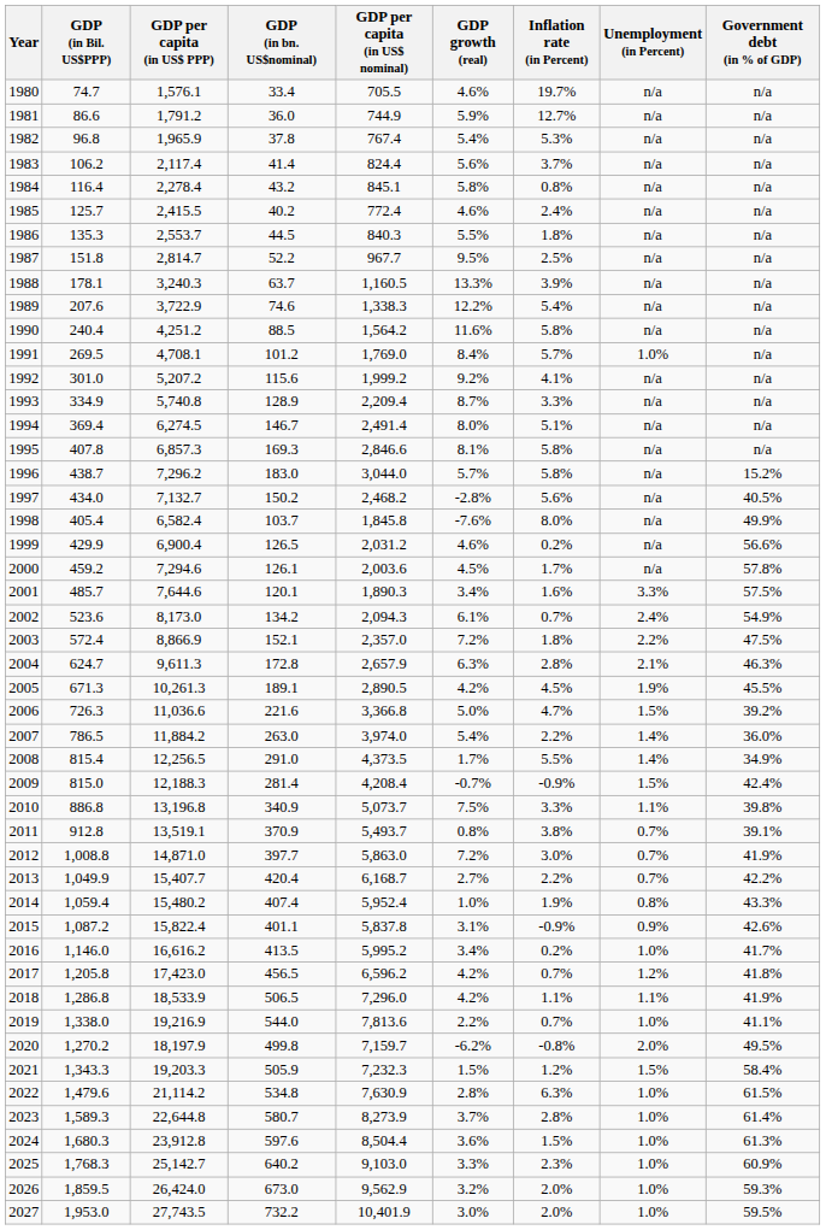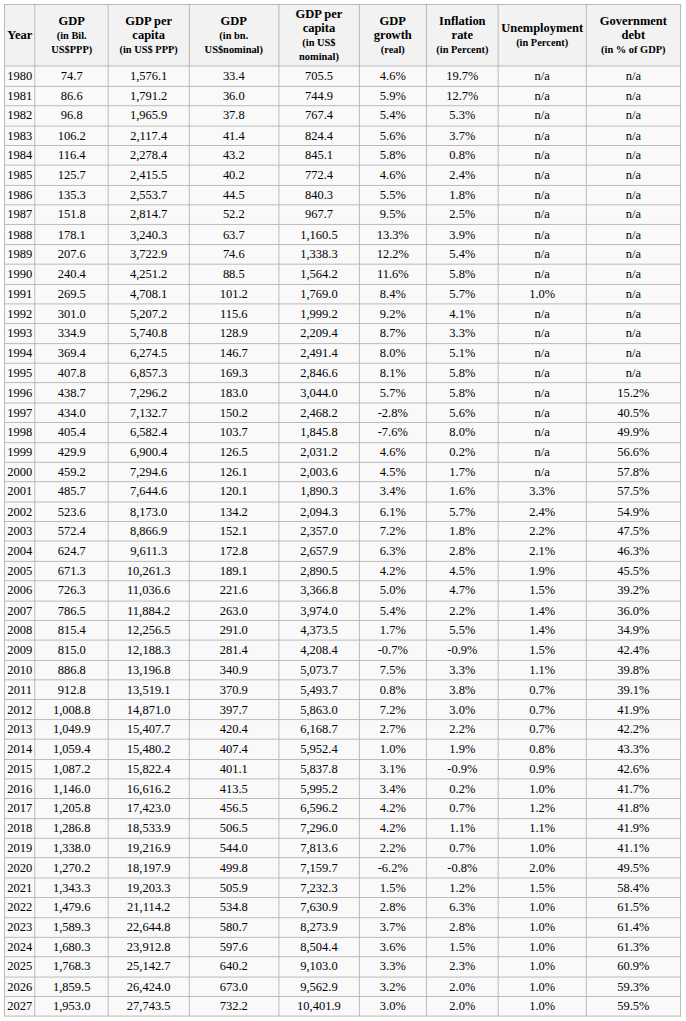 <table class="wikitable sortable sticky-header" style="text-align:center;">
 <tr>
 <th>Year</th>
 <th>GDP<br><small>(in Bil. US$PPP)</small></th>
 <th>GDP per capita<br><small>(in US$ PPP)</small></th>
 <th>GDP<br><small>(in bn. US$nominal)</small></th>
 <th>GDP per capita<br><small>(in US$ nominal)</small></th>
 <th>GDP growth<br><small>(real)</small></th>
 <th>Inflation rate<br><small>(in Percent)</small></th>
 <th>Unemployment<br><small>(in Percent)</small></th>
 <th>Government debt<br><small>(in % of GDP)</small></th>
 </tr>
 <tr>
 <td>1980</td>
 <td>74.7</td>
 <td>1,576.1</td>
 <td>33.4</td>
 <td>705.5</td>
 <td>4.6%</td>
 <td>19.7%</td>
 <td>n/a</td>
 <td>n/a</td>
 </tr>
 <tr>
 <td>1981</td>
 <td>86.6</td>
 <td>1,791.2</td>
 <td>36.0</td>
 <td>744.9</td>
 <td>5.9%</td>
 <td>12.7%</td>
 <td>n/a</td>
 <td>n/a</td>
 </tr>
 <tr>
 <td>1982</td>
 <td>96.8</td>
 <td>1,965.9</td>
 <td>37.8</td>
 <td>767.4</td>
 <td>5.4%</td>
 <td>5.3%</td>
 <td>n/a</td>
 <td>n/a</td>
 </tr>
 <tr>
 <td>1983</td>
 <td>106.2</td>
 <td>2,117.4</td>
 <td>41.4</td>
 <td>824.4</td>
 <td>5.6%</td>
 <td>3.7%</td>
 <td>n/a</td>
 <td>n/a</td>
 </tr>
 <tr>
 <td>1984</td>
 <td>116.4</td>
 <td>2,278.4</td>
 <td>43.2</td>
 <td>845.1</td>
 <td>5.8%</td>
 <td>0.8%</td>
 <td>n/a</td>
 <td>n/a</td>
 </tr>
 <tr>
 <td>1985</td>
 <td>125.7</td>
 <td>2,415.5</td>
 <td>40.2</td>
 <td>772.4</td>
 <td>4.6%</td>
 <td>2.4%</td>
 <td>n/a</td>
 <td>n/a</td>
 </tr>
 <tr>
 <td>1986</td>
 <td>135.3</td>
 <td>2,553.7</td>
 <td>44.5</td>
 <td>840.3</td>
 <td>5.5%</td>
 <td>1.8%</td>
 <td>n/a</td>
 <td>n/a</td>
 </tr>
 <tr>
 <td>1987</td>
 <td>151.8</td>
 <td>2,814.7</td>
 <td>52.2</td>
 <td>967.7</td>
 <td>9.5%</td>
 <td>2.5%</td>
 <td>n/a</td>
 <td>n/a</td>
 </tr>
 <tr>
 <td>1988</td>
 <td>178.1</td>
 <td>3,240.3</td>
 <td>63.7</td>
 <td>1,160.5</td>
 <td>13.3%</td>
 <td>3.9%</td>
 <td>n/a</td>
 <td>n/a</td>
 </tr>
 <tr>
 <td>1989</td>
 <td>207.6</td>
 <td>3,722.9</td>
 <td>74.6</td>
 <td>1,338.3</td>
 <td>12.2%</td>
 <td>5.4%</td>
 <td>n/a</td>
 <td>n/a</td>
 </tr>
 <tr>
 <td>1990</td>
 <td>240.4</td>
 <td>4,251.2</td>
 <td>88.5</td>
 <td>1,564.2</td>
 <td>11.6%</td>
 <td>5.8%</td>
 <td>n/a</td>
 <td>n/a</td>
 </tr>
 <tr>
 <td>1991</td>
 <td>269.5</td>
 <td>4,708.1</td>
 <td>101.2</td>
 <td>1,769.0</td>
 <td>8.4%</td>
 <td>5.7%</td>
 <td>1.0%</td>
 <td>n/a</td>
 </tr>
 <tr>
 <td>1992</td>
 <td>301.0</td>
 <td>5,207.2</td>
 <td>115.6</td>
 <td>1,999.2</td>
 <td>9.2%</td>
 <td>4.1%</td>
 <td>n/a</td>
 <td>n/a</td>
 </tr>
 <tr>
 <td>1993</td>
 <td>334.9</td>
 <td>5,740.8</td>
 <td>128.9</td>
 <td>2,209.4</td>
 <td>8.7%</td>
 <td>3.3%</td>
 <td>n/a</td>
 <td>n/a</td>
 </tr>
 <tr>
 <td>1994</td>
 <td>369.4</td>
 <td>6,274.5</td>
 <td>146.7</td>
 <td>2,491.4</td>
 <td>8.0%</td>
 <td>5.1%</td>
 <td>n/a</td>
 <td>n/a</td>
 </tr>
 <tr>
 <td>1995</td>
 <td>407.8</td>
 <td>6,857.3</td>
 <td>169.3</td>
 <td>2,846.6</td>
 <td>8.1%</td>
 <td>5.8%</td>
 <td>n/a</td>
 <td>n/a</td>
 </tr>
 <tr>
 <td>1996</td>
 <td>438.7</td>
 <td>7,296.2</td>
 <td>183.0</td>
 <td>3,044.0</td>
 <td>5.7%</td>
 <td>5.8%</td>
 <td>n/a</td>
 <td>15.2%</td>
 </tr>
 <tr>
 <td>1997</td>
 <td>434.0</td>
 <td>7,132.7</td>
 <td>150.2</td>
 <td>2,468.2</td>
 <td>-2.8%</td>
 <td>5.6%</td>
 <td>n/a</td>
 <td>40.5%</td>
 </tr>
 <tr>
 <td>1998</td>
 <td>405.4</td>
 <td>6,582.4</td>
 <td>103.7</td>
 <td>1,845.8</td>
 <td>-7.6%</td>
 <td>8.0%</td>
 <td>n/a</td>
 <td>49.9%</td>
 </tr>
 <tr>
 <td>1999</td>
 <td>429.9</td>
 <td>6,900.4</td>
 <td>126.5</td>
 <td>2,031.2</td>
 <td>4.6%</td>
 <td>0.2%</td>
 <td>n/a</td>
 <td>56.6%</td>
 </tr>
 <tr>
 <td>2000</td>
 <td>459.2</td>
 <td>7,294.6</td>
 <td>126.1</td>
 <td>2,003.6</td>
 <td>4.5%</td>
 <td>1.7%</td>
 <td>n/a</td>
 <td>57.8%</td>
 </tr>
 <tr>
 <td>2001</td>
 <td>485.7</td>
 <td>7,644.6</td>
 <td>120.1</td>
 <td>1,890.3</td>
 <td>3.4%</td>
 <td>1.6%</td>
 <td>3.3%</td>
 <td>57.5%</td>
 </tr>
 <tr>
 <td>2002</td>
 <td>523.6</td>
 <td>8,173.0</td>
 <td>134.2</td>
 <td>2,094.3</td>
 <td>6.1%</td>
-<td>0.7%</td>
+<td>5.7%</td>
 <td>2.4%</td>
 <td>54.9%</td>
 </tr>
 <tr>
 <td>2003</td>
 <td>572.4</td>
 <td>8,866.9</td>
 <td>152.1</td>
 <td>2,357.0</td>
 <td>7.2%</td>
 <td>1.8%</td>
 <td>2.2%</td>
 <td>47.5%</td>
 </tr>
 <tr>
 <td>2004</td>
 <td>624.7</td>
 <td>9,611.3</td>
 <td>172.8</td>
 <td>2,657.9</td>
 <td>6.3%</td>
 <td>2.8%</td>
 <td>2.1%</td>
 <td>46.3%</td>
 </tr>
 <tr>
 <td>2005</td>
 <td>671.3</td>
 <td>10,261.3</td>
 <td>189.1</td>
 <td>2,890.5</td>
 <td>4.2%</td>
 <td>4.5%</td>
 <td>1.9%</td>
 <td>45.5%</td>
 </tr>
 <tr>
 <td>2006</td>
 <td>726.3</td>
 <td>11,036.6</td>
 <td>221.6</td>
 <td>3,366.8</td>
 <td>5.0%</td>
 <td>4.7%</td>
 <td>1.5%</td>
 <td>39.2%</td>
 </tr>
 <tr>
 <td>2007</td>
 <td>786.5</td>
 <td>11,884.2</td>
 <td>263.0</td>
 <td>3,974.0</td>
 <td>5.4%</td>
 <td>2.2%</td>
 <td>1.4%</td>
 <td>36.0%</td>
 </tr>
 <tr>
 <td>2008</td>
 <td>815.4</td>
 <td>12,256.5</td>
 <td>291.0</td>
 <td>4,373.5</td>
 <td>1.7%</td>
 <td>5.5%</td>
 <td>1.4%</td>
 <td>34.9%</td>
 </tr>
 <tr>
 <td>2009</td>
 <td>815.0</td>
 <td>12,188.3</td>
 <td>281.4</td>
 <td>4,208.4</td>
 <td>-0.7%</td>
 <td>-0.9%</td>
 <td>1.5%</td>
 <td>42.4%</td>
 </tr>
 <tr>
 <td>2010</td>
 <td>886.8</td>
 <td>13,196.8</td>
 <td>340.9</td>
 <td>5,073.7</td>
 <td>7.5%</td>
 <td>3.3%</td>
 <td>1.1%</td>
 <td>39.8%</td>
 </tr>
 <tr>
 <td>2011</td>
 <td>912.8</td>
 <td>13,519.1</td>
 <td>370.9</td>
 <td>5,493.7</td>
 <td>0.8%</td>
 <td>3.8%</td>
 <td>0.7%</td>
 <td>39.1%</td>
 </tr>
 <tr>
 <td>2012</td>
 <td>1,008.8</td>
 <td>14,871.0</td>
 <td>397.7</td>
 <td>5,863.0</td>
 <td>7.2%</td>
 <td>3.0%</td>
 <td>0.7%</td>
 <td>41.9%</td>
 </tr>
 <tr>
 <td>2013</td>
 <td>1,049.9</td>
 <td>15,407.7</td>
 <td>420.4</td>
 <td>6,168.7</td>
 <td>2.7%</td>
 <td>2.2%</td>
 <td>0.7%</td>
 <td>42.2%</td>
 </tr>
 <tr>
 <td>2014</td>
 <td>1,059.4</td>
 <td>15,480.2</td>
 <td>407.4</td>
 <td>5,952.4</td>
 <td>1.0%</td>
 <td>1.9%</td>
 <td>0.8%</td>
 <td>43.3%</td>
 </tr>
 <tr>
 <td>2015</td>
 <td>1,087.2</td>
 <td>15,822.4</td>
 <td>401.1</td>
 <td>5,837.8</td>
 <td>3.1%</td>
 <td>-0.9%</td>
 <td>0.9%</td>
 <td>42.6%</td>
 </tr>
 <tr>
 <td>2016</td>
 <td>1,146.0</td>
 <td>16,616.2</td>
 <td>413.5</td>
 <td>5,995.2</td>
 <td>3.4%</td>
 <td>0.2%</td>
 <td>1.0%</td>
 <td>41.7%</td>
 </tr>
 <tr>
 <td>2017</td>
 <td>1,205.8</td>
 <td>17,423.0</td>
 <td>456.5</td>
 <td>6,596.2</td>
 <td>4.2%</td>
 <td>0.7%</td>
 <td>1.2%</td>
 <td>41.8%</td>
 </tr>
 <tr>
 <td>2018</td>
 <td>1,286.8</td>
 <td>18,533.9</td>
 <td>506.5</td>
 <td>7,296.0</td>
 <td>4.2%</td>
 <td>1.1%</td>
 <td>1.1%</td>
 <td>41.9%</td>
 </tr>
 <tr>
 <td>2019</td>
 <td>1,338.0</td>
 <td>19,216.9</td>
 <td>544.0</td>
 <td>7,813.6</td>
 <td>2.2%</td>
 <td>0.7%</td>
 <td>1.0%</td>
 <td>41.1%</td>
 </tr>
 <tr>
 <td>2020</td>
 <td>1,270.2</td>
 <td>18,197.9</td>
 <td>499.8</td>
 <td>7,159.7</td>
 <td>-6.2%</td>
 <td>-0.8%</td>
 <td>2.0%</td>
 <td>49.5%</td>
 </tr>
 <tr>
 <td>2021</td>
 <td>1,343.3</td>
 <td>19,203.3</td>
 <td>505.9</td>
 <td>7,232.3</td>
 <td>1.5%</td>
 <td>1.2%</td>
 <td>1.5%</td>
 <td>58.4%</td>
 </tr>
 <tr>
 <td>2022</td>
 <td>1,479.6</td>
 <td>21,114.2</td>
 <td>534.8</td>
 <td>7,630.9</td>
 <td>2.8%</td>
 <td>6.3%</td>
 <td>1.0%</td>
 <td>61.5%</td>
 </tr>
 <tr>
 <td>2023</td>
 <td>1,589.3</td>
 <td>22,644.8</td>
 <td>580.7</td>
 <td>8,273.9</td>
 <td>3.7%</td>
 <td>2.8%</td>
 <td>1.0%</td>
 <td>61.4%</td>
 </tr>
 <tr>
 <td>2024</td>
 <td>1,680.3</td>
 <td>23,912.8</td>
 <td>597.6</td>
 <td>8,504.4</td>
 <td>3.6%</td>
 <td>1.5%</td>
 <td>1.0%</td>
 <td>61.3%</td>
 </tr>
 <tr>
 <td>2025</td>
 <td>1,768.3</td>
 <td>25,142.7</td>
 <td>640.2</td>
 <td>9,103.0</td>
 <td>3.3%</td>
 <td>2.3%</td>
 <td>1.0%</td>
 <td>60.9%</td>
 </tr>
 <tr>
 <td>2026</td>
 <td>1,859.5</td>
 <td>26,424.0</td>
 <td>673.0</td>
 <td>9,562.9</td>
 <td>3.2%</td>
 <td>2.0%</td>
 <td>1.0%</td>
 <td>59.3%</td>
 </tr>
 <tr>
 <td>2027</td>
 <td>1,953.0</td>
 <td>27,743.5</td>
 <td>732.2</td>
 <td>10,401.9</td>
 <td>3.0%</td>
 <td>2.0%</td>
 <td>1.0%</td>
 <td>59.5%</td>
 </tr>
 </table>
